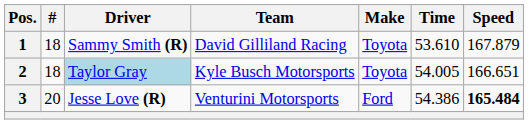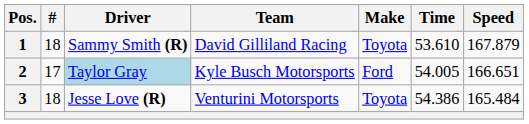 <table class="wikitable" style="font-size:95%">
 <tr>
 <th>Pos.</th>
 <th>#</th>
 <th>Driver</th>
 <th>Team</th>
 <th>Make</th>
 <th>Time</th>
 <th>Speed</th>
 </tr>
 <tr>
 <th>1</th>
 <td>18</td>
 <td><a href='#'>Sammy Smith</a> <strong>(R)</strong></td>
 <td><a href='#'>David Gilliland Racing</a></td>
 <td><a href='#'>Toyota</a></td>
 <td>53.610</td>
 <td>167.879</td>
 </tr>
 <tr>
 <th>2</th>
-<td>18</td>
+<td>17</td>
 <td style="background: lightblue;"><a href='#'>Taylor Gray</a></td>
 <td><a href='#'>Kyle Busch Motorsports</a></td>
-<td><a href='#'>Toyota</a></td>
+<td><a href='#'>Ford</a></td>
 <td>54.005</td>
 <td>166.651</td>
 </tr>
 <tr>
 <th>3</th>
-<td>20</td>
+<td>18</td>
 <td><a href='#'>Jesse Love</a> <strong>(R)</strong></td>
 <td><a href='#'>Venturini Motorsports</a></td>
-<td><a href='#'>Ford</a></td>
+<td><a href='#'>Toyota</a></td>
 <td>54.386</td>
-<td><strong>165.484</strong></td>
+<td>165.484</td>
 </tr>
 <tr>
 <th colspan="7"></th>
 </tr>
 </table>
